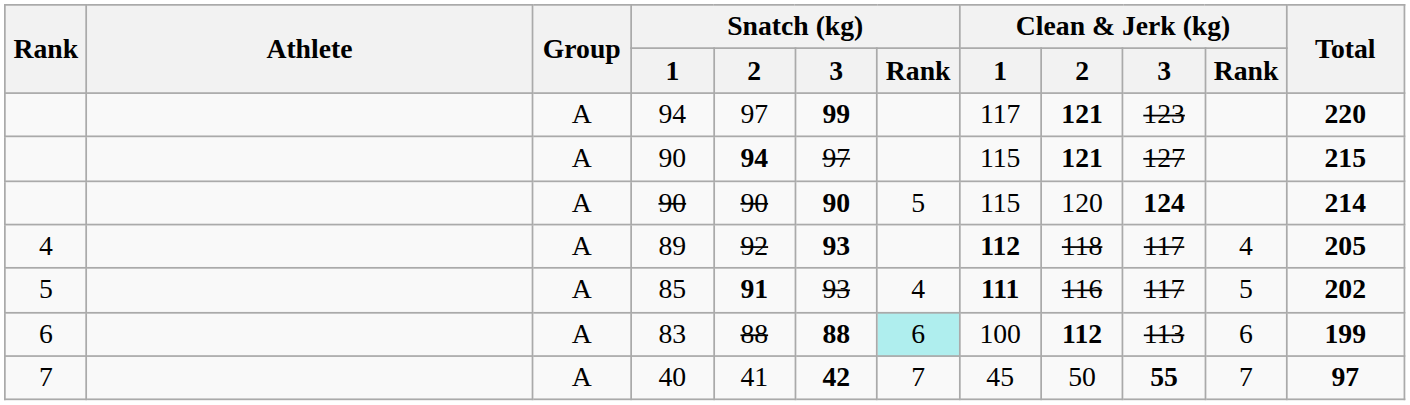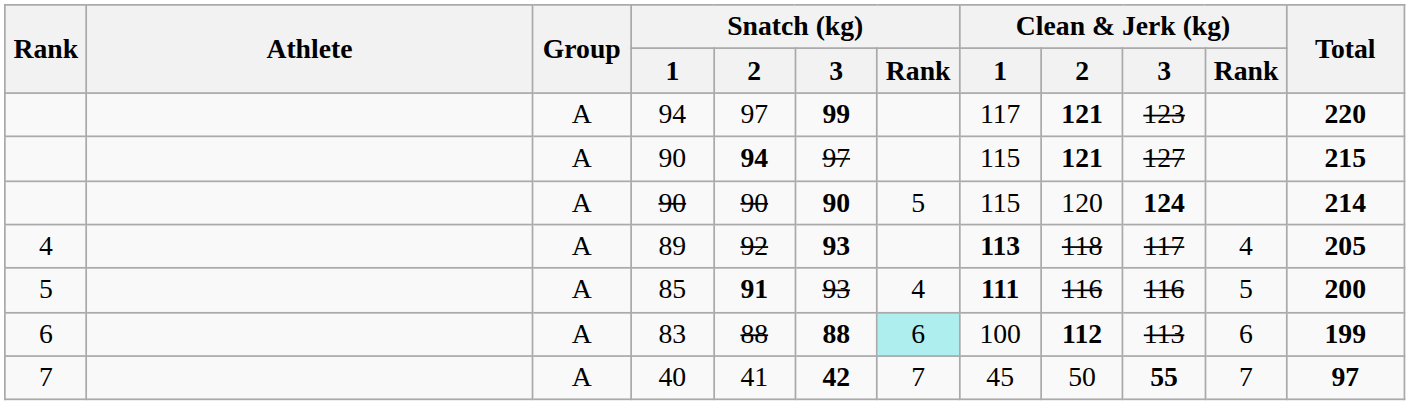 <table class = "wikitable" style="text-align:center;">
 <tr>
 <th rowspan=2 width=40>Rank</th>
 <th rowspan=2 width=250>Athlete</th>
 <th rowspan=2 width=50>Group</th>
 <th colspan=4>Snatch (kg)</th>
 <th colspan=4>Clean & Jerk (kg)</th>
 <th rowspan=2 width=60>Total</th>
 </tr>
 <tr>
 <th width=40>1</th>
 <th width=40>2</th>
 <th width=40>3</th>
 <th width=40>Rank</th>
 <th width=40>1</th>
 <th width=40>2</th>
 <th width=40>3</th>
 <th width=40>Rank</th>
 </tr>
 <tr>
 <td></td>
 <td align=left></td>
 <td>A</td>
 <td>94</td>
 <td>97</td>
 <td><strong>99</strong></td>
 <td></td>
 <td>117</td>
 <td><strong>121</strong></td>
 <td><s>123</s></td>
 <td></td>
 <td><strong>220</strong></td>
 </tr>
 <tr>
 <td></td>
 <td align=left></td>
 <td>A</td>
 <td>90</td>
 <td><strong>94</strong></td>
 <td><s>97</s></td>
 <td></td>
 <td>115</td>
 <td><strong>121</strong></td>
 <td><s>127</s></td>
 <td></td>
 <td><strong>215</strong></td>
 </tr>
 <tr>
 <td></td>
 <td align=left></td>
 <td>A</td>
 <td><s>90</s></td>
 <td><s>90</s></td>
 <td><strong>90</strong></td>
 <td>5</td>
 <td>115</td>
 <td>120</td>
 <td><strong>124</strong></td>
 <td></td>
 <td><strong>214</strong></td>
 </tr>
 <tr>
 <td>4</td>
 <td align=left></td>
 <td>A</td>
 <td>89</td>
 <td><s>92</s></td>
 <td><strong>93</strong></td>
 <td></td>
-<td><strong>112</strong></td>
+<td><strong>113</strong></td>
 <td><s>118</s></td>
 <td><s>117</s></td>
 <td>4</td>
 <td><strong>205</strong></td>
 </tr>
 <tr>
 <td>5</td>
 <td align=left></td>
 <td>A</td>
 <td>85</td>
 <td><strong>91</strong></td>
 <td><s>93</s></td>
 <td>4</td>
 <td><strong>111</strong></td>
 <td><s>116</s></td>
-<td><s>117</s></td>
+<td><s>116</s></td>
 <td>5</td>
-<td><strong>202</strong></td>
+<td><strong>200</strong></td>
 </tr>
 <tr>
 <td>6</td>
 <td align=left></td>
 <td>A</td>
 <td>83</td>
 <td><s>88</s></td>
 <td><strong>88</strong></td>
 <td style="background: paleturquoise;">6</td>
 <td>100</td>
 <td><strong>112</strong></td>
 <td><s>113</s></td>
 <td>6</td>
 <td><strong>199</strong></td>
 </tr>
 <tr>
 <td>7</td>
 <td align=left></td>
 <td>A</td>
 <td>40</td>
 <td>41</td>
 <td><strong>42</strong></td>
 <td>7</td>
 <td>45</td>
 <td>50</td>
 <td><strong>55</strong></td>
 <td>7</td>
 <td><strong>97</strong></td>
 </tr>
 </table>
